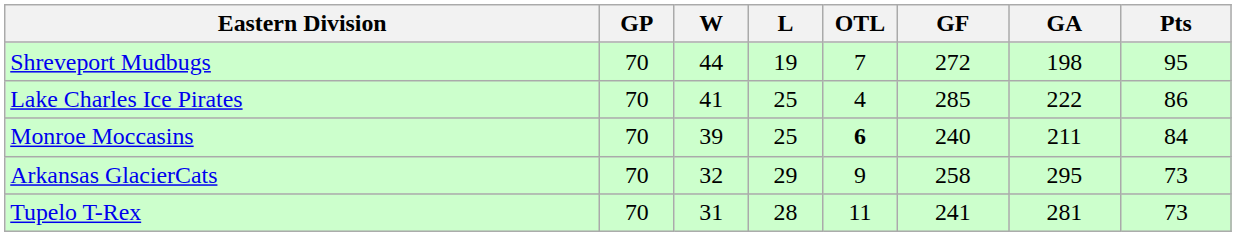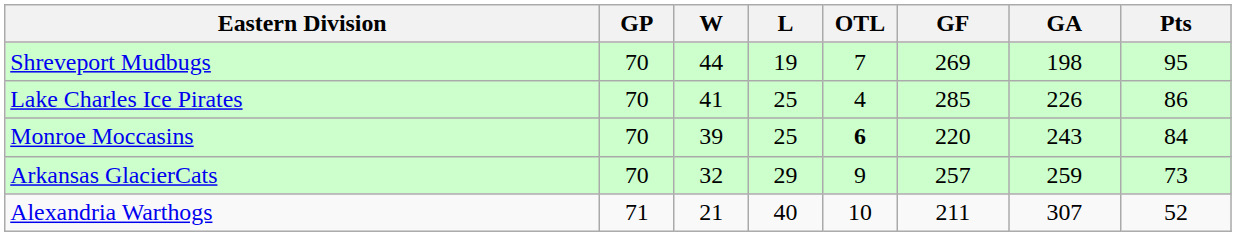 <table class="wikitable">
 <tr>
 <th width="40%" bgcolor="#e0e0e0">Eastern Division</th>
 <th width="5%" bgcolor="#e0e0e0">GP</th>
 <th width="5%" bgcolor="#e0e0e0">W</th>
 <th width="5%" bgcolor="#e0e0e0">L</th>
 <th width="5%" bgcolor="#e0e0e0">OTL</th>
 <th width="7.5%" bgcolor="#e0e0e0">GF</th>
 <th width="7.5%" bgcolor="#e0e0e0">GA</th>
 <th width="7.5%" bgcolor="#e0e0e0">Pts</th>
 </tr>
 <tr align="center" bgcolor="#CCFFCC">
 <td align="left"><a href='#'>Shreveport Mudbugs</a></td>
 <td>70</td>
 <td>44</td>
 <td>19</td>
 <td>7</td>
-<td>272</td>
+<td>269</td>
 <td>198</td>
 <td>95</td>
 </tr>
 <tr align="center" bgcolor="#CCFFCC">
 <td align="left"><a href='#'>Lake Charles Ice Pirates</a></td>
 <td>70</td>
 <td>41</td>
 <td>25</td>
 <td>4</td>
 <td>285</td>
-<td>222</td>
+<td>226</td>
 <td>86</td>
 </tr>
 <tr align="center" bgcolor="#CCFFCC">
 <td align="left"><a href='#'>Monroe Moccasins</a></td>
 <td>70</td>
 <td>39</td>
 <td>25</td>
 <td><strong>6</strong></td>
-<td>240</td>
-<td>211</td>
+<td>220</td>
+<td>243</td>
 <td>84</td>
 </tr>
 <tr align="center" bgcolor="#CCFFCC">
 <td align="left"><a href='#'>Arkansas GlacierCats</a></td>
 <td>70</td>
 <td>32</td>
 <td>29</td>
 <td>9</td>
-<td>258</td>
-<td>295</td>
+<td>257</td>
+<td>259</td>
 <td>73</td>
 </tr>
-<tr align="center" bgcolor="#CCFFCC">
-<td align="left"><a href='#'>Tupelo T-Rex</a></td>
-<td>70</td>
-<td>31</td>
-<td>28</td>
-<td>11</td>
-<td>241</td>
-<td>281</td>
-<td>73</td>
+<tr align="center">
+<td align="left"><a href='#'>Alexandria Warthogs</a></td>
+<td>71</td>
+<td>21</td>
+<td>40</td>
+<td>10</td>
+<td>211</td>
+<td>307</td>
+<td>52</td>
 </tr>
 </table>
